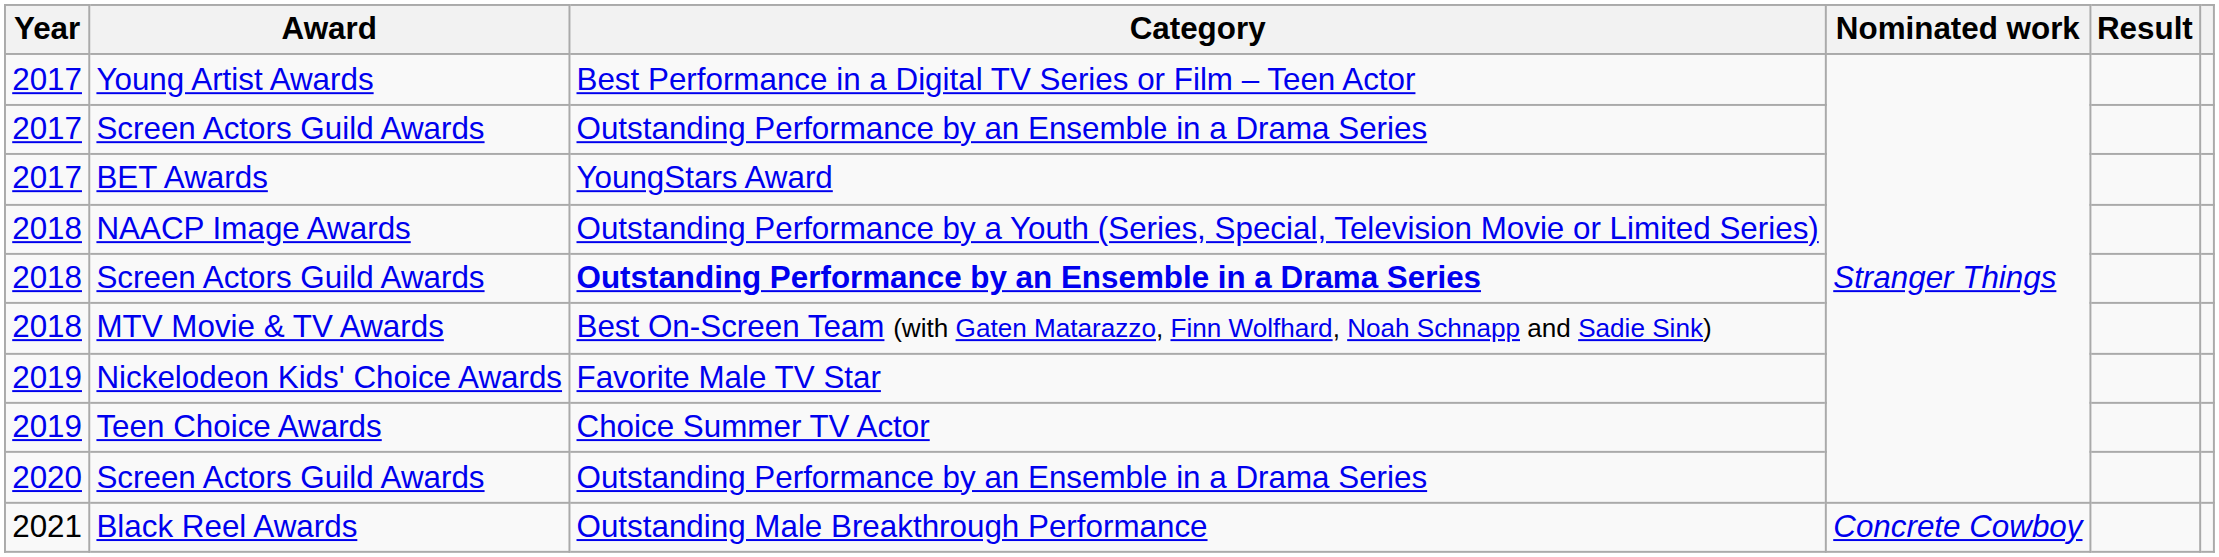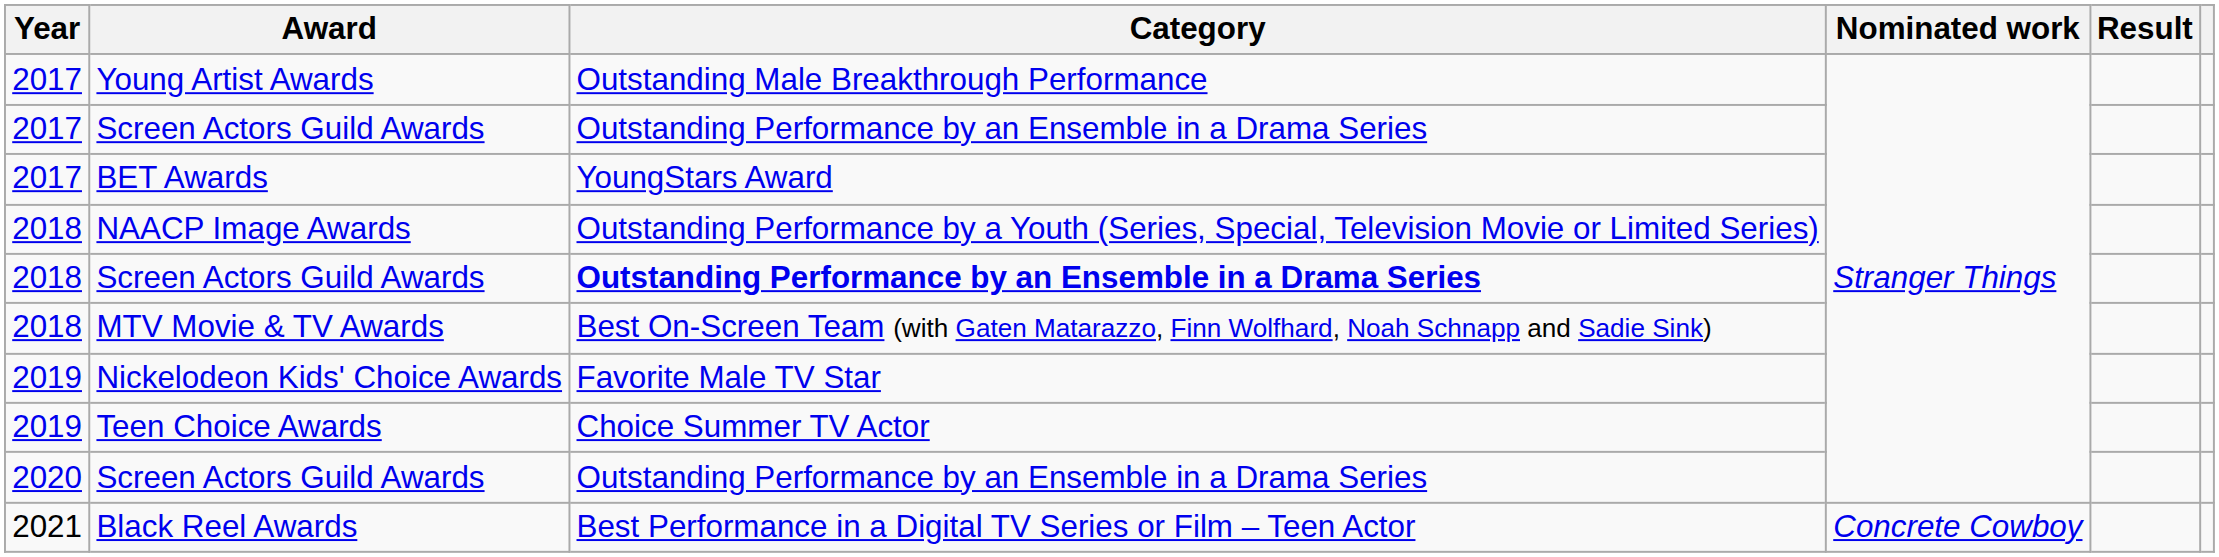 <table class="wikitable">
 <tr>
 <th>Year</th>
 <th>Award</th>
 <th>Category</th>
 <th>Nominated work</th>
 <th>Result</th>
 <th></th>
 </tr>
 <tr>
 <td><a href='#'>2017</a></td>
 <td><a href='#'>Young Artist Awards</a></td>
-<td><a href='#'>Best Performance in a Digital TV Series or Film – Teen Actor</a></td>
+<td><a href='#'>Outstanding Male Breakthrough Performance</a></td>
 <td rowspan="9"><em><a href='#'>Stranger Things</a></em></td>
 <td></td>
 <td></td>
 </tr>
 <tr>
 <td><a href='#'>2017</a></td>
 <td><a href='#'>Screen Actors Guild Awards</a></td>
 <td><a href='#'>Outstanding Performance by an Ensemble in a Drama Series</a></td>
 <td></td>
 <td></td>
 </tr>
 <tr>
 <td><a href='#'>2017</a></td>
 <td><a href='#'>BET Awards</a></td>
 <td><a href='#'>YoungStars Award</a></td>
 <td></td>
 <td></td>
 </tr>
 <tr>
 <td><a href='#'>2018</a></td>
 <td><a href='#'>NAACP Image Awards</a></td>
 <td><a href='#'>Outstanding Performance by a Youth (Series, Special, Television Movie or Limited Series)</a></td>
 <td></td>
 <td></td>
 </tr>
 <tr>
 <td><a href='#'>2018</a></td>
 <td><a href='#'>Screen Actors Guild Awards</a></td>
 <td><strong><a href='#'>Outstanding Performance by an Ensemble in a Drama Series</a></strong></td>
 <td></td>
 <td></td>
 </tr>
 <tr>
 <td><a href='#'>2018</a></td>
 <td><a href='#'>MTV Movie & TV Awards</a></td>
 <td><a href='#'>Best On-Screen Team</a> <small>(with <a href='#'>Gaten Matarazzo</a>, <a href='#'>Finn Wolfhard</a>, <a href='#'>Noah Schnapp</a> and <a href='#'>Sadie Sink</a>)</small></td>
 <td></td>
 <td></td>
 </tr>
 <tr>
 <td><a href='#'>2019</a></td>
 <td><a href='#'>Nickelodeon Kids' Choice Awards</a></td>
 <td><a href='#'>Favorite Male TV Star</a></td>
 <td></td>
 <td></td>
 </tr>
 <tr>
 <td><a href='#'>2019</a></td>
 <td><a href='#'>Teen Choice Awards</a></td>
 <td><a href='#'>Choice Summer TV Actor</a></td>
 <td></td>
 <td></td>
 </tr>
 <tr>
 <td><a href='#'>2020</a></td>
 <td><a href='#'>Screen Actors Guild Awards</a></td>
 <td><a href='#'>Outstanding Performance by an Ensemble in a Drama Series</a></td>
 <td></td>
 <td></td>
 </tr>
 <tr>
 <td rowspan="1">2021</td>
 <td><a href='#'>Black Reel Awards</a></td>
-<td><a href='#'>Outstanding Male Breakthrough Performance</a></td>
+<td><a href='#'>Best Performance in a Digital TV Series or Film – Teen Actor</a></td>
 <td rowspan="1"><em><a href='#'>Concrete Cowboy</a></em></td>
 <td></td>
 <td></td>
 </tr>
 </table>
